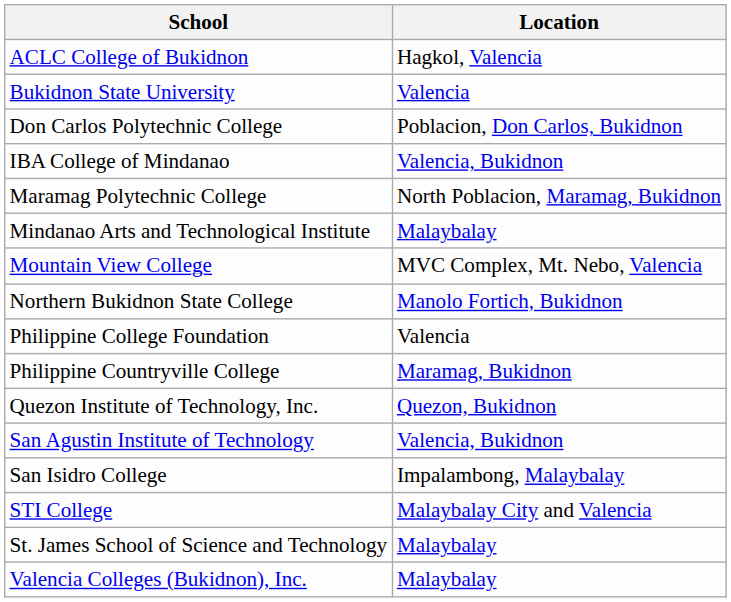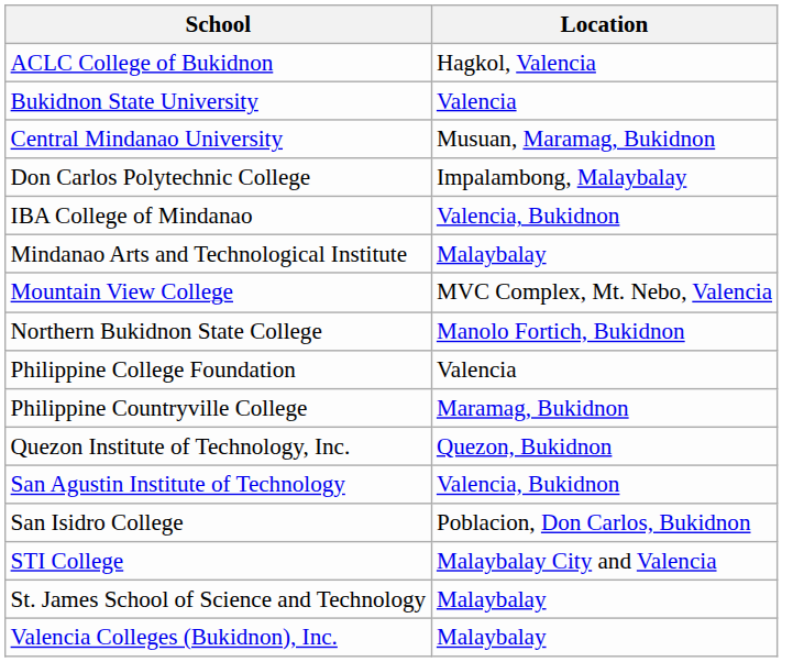 <table class="wikitable sortable" style="background-color:#FDFDFD;font-size:95%;">
 <tr>
 <th scope="col">School</th>
 <th scope="col" class="unsortable">Location</th>
 </tr>
 <tr>
 <td><a href='#'>ACLC College of Bukidnon</a></td>
 <td>Hagkol, <a href='#'>Valencia</a></td>
 </tr>
 <tr>
 <td><a href='#'>Bukidnon State University</a></td>
 <td><a href='#'>Valencia</a></td>
 </tr>
 <tr>
+<td><a href='#'>Central Mindanao University</a></td>
+<td>Musuan, <a href='#'>Maramag, Bukidnon</a></td>
+</tr>
+<tr>
 <td>Don Carlos Polytechnic College</td>
-<td>Poblacion, <a href='#'>Don Carlos, Bukidnon</a></td>
+<td>Impalambong, <a href='#'>Malaybalay</a></td>
 </tr>
 <tr>
 <td>IBA College of Mindanao</td>
 <td><a href='#'>Valencia, Bukidnon</a></td>
-</tr>
-<tr>
-<td>Maramag Polytechnic College</td>
-<td>North Poblacion, <a href='#'>Maramag, Bukidnon</a></td>
 </tr>
 <tr>
 <td>Mindanao Arts and Technological Institute</td>
 <td><a href='#'>Malaybalay</a></td>
 </tr>
 <tr>
 <td><a href='#'>Mountain View College</a></td>
 <td>MVC Complex, Mt. Nebo, <a href='#'>Valencia</a></td>
 </tr>
 <tr>
 <td>Northern Bukidnon State College</td>
 <td><a href='#'>Manolo Fortich, Bukidnon</a></td>
 </tr>
 <tr>
 <td>Philippine College Foundation</td>
 <td>Valencia</td>
 </tr>
 <tr>
 <td>Philippine Countryville College</td>
 <td><a href='#'>Maramag, Bukidnon</a></td>
 </tr>
 <tr>
 <td>Quezon Institute of Technology, Inc.</td>
 <td><a href='#'>Quezon, Bukidnon</a></td>
 </tr>
 <tr>
 <td><a href='#'>San Agustin Institute of Technology</a></td>
 <td><a href='#'>Valencia, Bukidnon</a></td>
 </tr>
 <tr>
 <td>San Isidro College</td>
-<td>Impalambong, <a href='#'>Malaybalay</a></td>
+<td>Poblacion, <a href='#'>Don Carlos, Bukidnon</a></td>
 </tr>
 <tr>
 <td><a href='#'>STI College</a></td>
 <td><a href='#'>Malaybalay City</a> and <a href='#'>Valencia</a></td>
 </tr>
 <tr>
 <td>St. James School of Science and Technology</td>
 <td><a href='#'>Malaybalay</a></td>
 </tr>
 <tr>
 <td><a href='#'>Valencia Colleges (Bukidnon), Inc.</a></td>
 <td><a href='#'>Malaybalay</a></td>
 </tr>
 </table>
